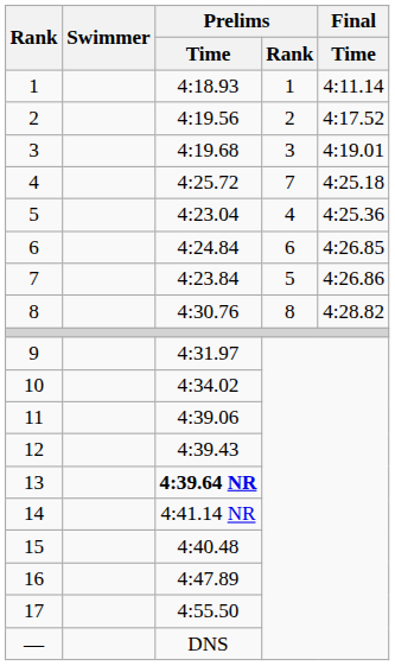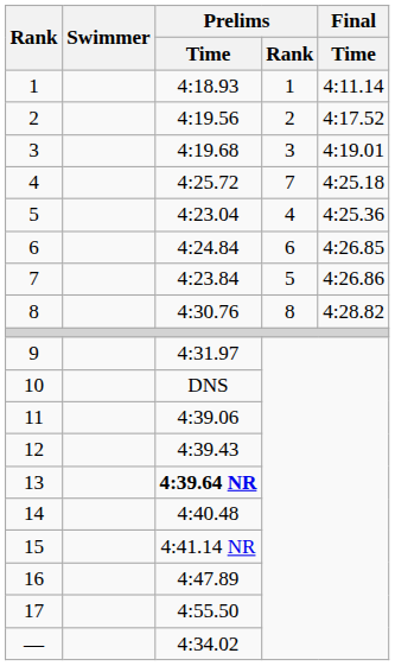 <table class="wikitable" style="text-align:center;">
 <tr>
 <th rowspan="2">Rank</th>
 <th rowspan="2">Swimmer</th>
 <th colspan="2">Prelims</th>
 <th>Final</th>
 </tr>
 <tr>
 <th>Time</th>
 <th>Rank</th>
 <th>Time</th>
 </tr>
 <tr>
 <td>1</td>
 <td align="left"></td>
 <td>4:18.93</td>
 <td>1</td>
 <td>4:11.14 </td>
 </tr>
 <tr>
 <td>2</td>
 <td align="left"></td>
 <td>4:19.56</td>
 <td>2</td>
 <td>4:17.52</td>
 </tr>
 <tr>
 <td>3</td>
 <td align="left"></td>
 <td>4:19.68</td>
 <td>3</td>
 <td>4:19.01</td>
 </tr>
 <tr>
 <td>4</td>
 <td align="left"></td>
 <td>4:25.72</td>
 <td>7</td>
 <td>4:25.18</td>
 </tr>
 <tr>
 <td>5</td>
 <td align="left"></td>
 <td>4:23.04</td>
 <td>4</td>
 <td>4:25.36</td>
 </tr>
 <tr>
 <td>6</td>
 <td align="left"></td>
 <td>4:24.84</td>
 <td>6</td>
 <td>4:26.85</td>
 </tr>
 <tr>
 <td>7</td>
 <td align="left"></td>
 <td>4:23.84</td>
 <td>5</td>
 <td>4:26.86</td>
 </tr>
 <tr>
 <td>8</td>
 <td align="left"></td>
 <td>4:30.76</td>
 <td>8</td>
 <td>4:28.82</td>
 </tr>
 <tr>
 <td colspan=5 bgcolor=lightgray></td>
 </tr>
 <tr>
 <td>9</td>
 <td align="left"></td>
 <td>4:31.97</td>
 <td colspan="2" rowspan=10></td>
 </tr>
 <tr>
 <td>10</td>
 <td align="left"></td>
-<td>4:34.02</td>
+<td>DNS</td>
 </tr>
 <tr>
 <td>11</td>
 <td align="left"></td>
 <td>4:39.06</td>
 </tr>
 <tr>
 <td>12</td>
 <td align="left"></td>
 <td>4:39.43</td>
 </tr>
 <tr>
 <td>13</td>
 <td align="left"></td>
 <td><strong>4:39.64 <a href='#'>NR</a></strong></td>
 </tr>
 <tr>
 <td>14</td>
 <td align="left"></td>
-<td>4:41.14 <a href='#'>NR</a></td>
+<td>4:40.48</td>
 </tr>
 <tr>
 <td>15</td>
 <td align="left"></td>
-<td>4:40.48</td>
+<td>4:41.14 <a href='#'>NR</a></td>
 </tr>
 <tr>
 <td>16</td>
 <td align="left"></td>
 <td>4:47.89</td>
 </tr>
 <tr>
 <td>17</td>
 <td align="left"></td>
 <td>4:55.50</td>
 </tr>
 <tr>
 <td>—</td>
 <td align="left"></td>
-<td>DNS</td>
+<td>4:34.02</td>
 </tr>
 </table>
